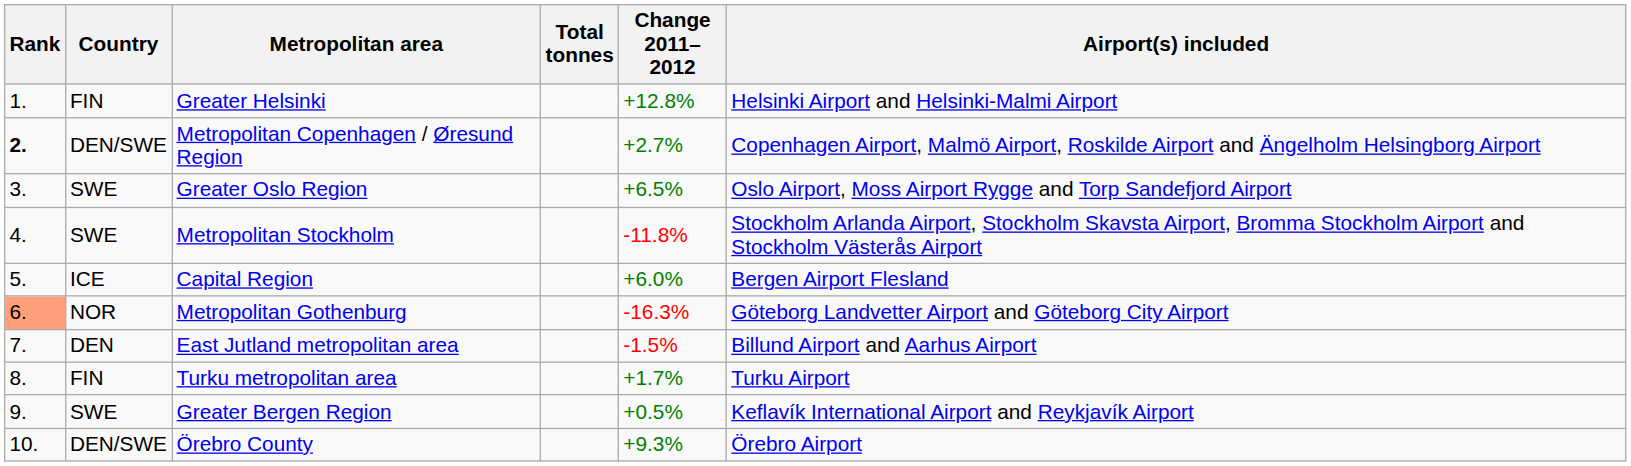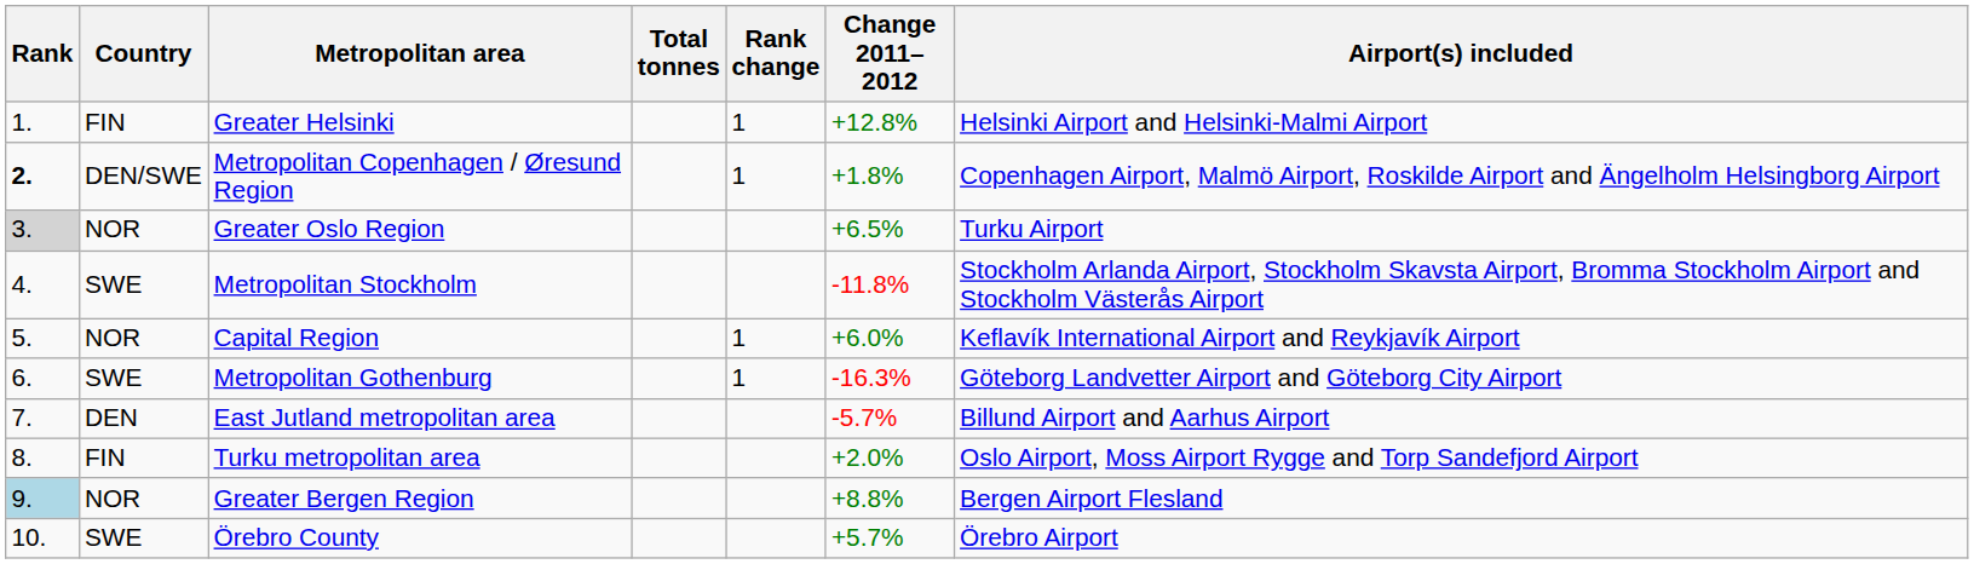 <table class="wikitable sortable">
 <tr>
 <th>Rank</th>
 <th>Country</th>
 <th>Metropolitan area</th>
 <th>Total<br>tonnes</th>
+<th>Rank<br>change</th>
 <th>Change<br>2011–2012</th>
 <th>Airport(s) included</th>
 </tr>
 <tr>
 <td>1.</td>
 <td>FIN</td>
 <td><a href='#'>Greater Helsinki</a></td>
 <td></td>
+<td>1</td>
 <td style="color:green">+12.8%</td>
 <td><a href='#'>Helsinki Airport</a> and <a href='#'>Helsinki-Malmi Airport</a></td>
 </tr>
 <tr>
 <td><strong>2.</strong></td>
 <td>DEN/SWE</td>
 <td><a href='#'>Metropolitan Copenhagen</a> / <a href='#'>Øresund Region</a></td>
 <td></td>
-<td style="color:green">+2.7%</td>
+<td>1</td>
+<td style="color:green">+1.8%</td>
 <td><a href='#'>Copenhagen Airport</a>, <a href='#'>Malmö Airport</a>, <a href='#'>Roskilde Airport</a> and <a href='#'>Ängelholm Helsingborg Airport</a></td>
 </tr>
 <tr>
-<td>3.</td>
-<td>SWE</td>
+<td style="background: lightgrey;">3.</td>
+<td>NOR</td>
 <td><a href='#'>Greater Oslo Region</a></td>
 <td></td>
+<td></td>
 <td style="color:green">+6.5%</td>
-<td><a href='#'>Oslo Airport</a>, <a href='#'>Moss Airport Rygge</a> and <a href='#'>Torp Sandefjord Airport</a></td>
+<td><a href='#'>Turku Airport</a></td>
 </tr>
 <tr>
 <td>4.</td>
 <td>SWE</td>
 <td><a href='#'>Metropolitan Stockholm</a></td>
 <td></td>
+<td></td>
 <td style="color:red">-11.8%</td>
 <td><a href='#'>Stockholm Arlanda Airport</a>, <a href='#'>Stockholm Skavsta Airport</a>, <a href='#'>Bromma Stockholm Airport</a> and <a href='#'>Stockholm Västerås Airport</a></td>
 </tr>
 <tr>
 <td>5.</td>
-<td>ICE</td>
+<td>NOR</td>
 <td><a href='#'>Capital Region</a></td>
 <td></td>
+<td>1</td>
 <td style="color:green">+6.0%</td>
-<td><a href='#'>Bergen Airport Flesland</a></td>
+<td><a href='#'>Keflavík International Airport</a> and <a href='#'>Reykjavík Airport</a></td>
 </tr>
 <tr>
-<td style="background: lightsalmon;">6.</td>
-<td>NOR</td>
+<td>6.</td>
+<td>SWE</td>
 <td><a href='#'>Metropolitan Gothenburg</a></td>
 <td></td>
+<td>1</td>
 <td style="color:red">-16.3%</td>
 <td><a href='#'>Göteborg Landvetter Airport</a> and <a href='#'>Göteborg City Airport</a></td>
 </tr>
 <tr>
 <td>7.</td>
 <td>DEN</td>
 <td><a href='#'>East Jutland metropolitan area</a></td>
 <td></td>
-<td style="color:red">-1.5%</td>
+<td></td>
+<td style="color:red">-5.7%</td>
 <td><a href='#'>Billund Airport</a> and <a href='#'>Aarhus Airport</a></td>
 </tr>
 <tr>
 <td>8.</td>
 <td>FIN</td>
 <td><a href='#'>Turku metropolitan area</a></td>
 <td></td>
-<td style="color:green">+1.7%</td>
-<td><a href='#'>Turku Airport</a></td>
+<td></td>
+<td style="color:green">+2.0%</td>
+<td><a href='#'>Oslo Airport</a>, <a href='#'>Moss Airport Rygge</a> and <a href='#'>Torp Sandefjord Airport</a></td>
 </tr>
 <tr>
-<td>9.</td>
-<td>SWE</td>
+<td style="background: lightblue;">9.</td>
+<td>NOR</td>
 <td><a href='#'>Greater Bergen Region</a></td>
 <td></td>
-<td style="color:green">+0.5%</td>
-<td><a href='#'>Keflavík International Airport</a> and <a href='#'>Reykjavík Airport</a></td>
+<td></td>
+<td style="color:green">+8.8%</td>
+<td><a href='#'>Bergen Airport Flesland</a></td>
 </tr>
 <tr>
 <td>10.</td>
-<td>DEN/SWE</td>
+<td>SWE</td>
 <td><a href='#'>Örebro County</a></td>
 <td></td>
-<td style="color:green">+9.3%</td>
+<td></td>
+<td style="color:green">+5.7%</td>
 <td><a href='#'>Örebro Airport</a></td>
 </tr>
 </table>
